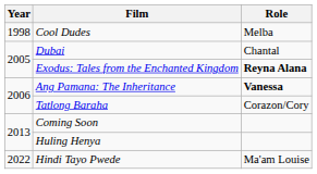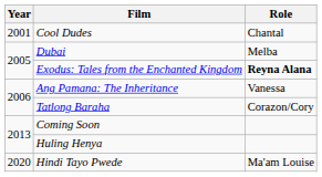 <table class=wikitable>
 <tr>
 <th>Year</th>
 <th>Film</th>
 <th>Role</th>
 </tr>
 <tr>
-<td>1998</td>
+<td>2001</td>
 <td><em>Cool Dudes</em></td>
-<td>Melba</td>
+<td>Chantal</td>
 </tr>
 <tr>
 <td rowspan="2">2005</td>
 <td><em><a href='#'>Dubai</a></em></td>
-<td>Chantal</td>
+<td>Melba</td>
 </tr>
 <tr>
 <td><em><a href='#'>Exodus: Tales from the Enchanted Kingdom</a></em></td>
 <td><strong>Reyna Alana</strong></td>
 </tr>
 <tr>
 <td rowspan="2">2006</td>
 <td><em><a href='#'>Ang Pamana: The Inheritance</a></em></td>
-<td><strong>Vanessa</strong></td>
+<td>Vanessa</td>
 </tr>
 <tr>
 <td><em><a href='#'>Tatlong Baraha</a></em></td>
 <td>Corazon/Cory</td>
 </tr>
 <tr>
 <td rowspan="2">2013</td>
 <td><em>Coming Soon</em></td>
 <td></td>
 </tr>
 <tr>
 <td><em>Huling Henya</em></td>
 <td></td>
 </tr>
 <tr>
-<td>2022</td>
+<td>2020</td>
 <td><em>Hindi Tayo Pwede</em></td>
 <td>Ma'am Louise</td>
 </tr>
 </table>
